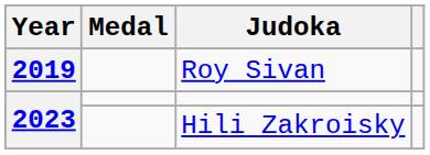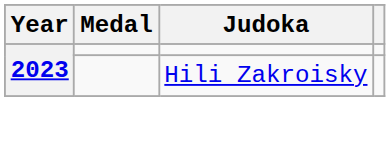 <table class="wikitable" style="font-size:100%;">
 <tr>
 <th>Year</th>
 <th>Medal</th>
 <th>Judoka</th>
 <th></th>
-</tr>
-<tr>
-<th><a href='#'>2019</a></th>
-<td align=center></td>
-<td><a href='#'>Roy Sivan</a></td>
-<td></td>
 </tr>
 <tr>
 <th rowspan=2><a href='#'>2023</a></th>
 <td align=center></td>
 <td></td>
 <td></td>
 </tr>
 <tr>
 <td align=center></td>
 <td><a href='#'>Hili Zakroisky</a></td>
 <td></td>
 </tr>
 </table>
